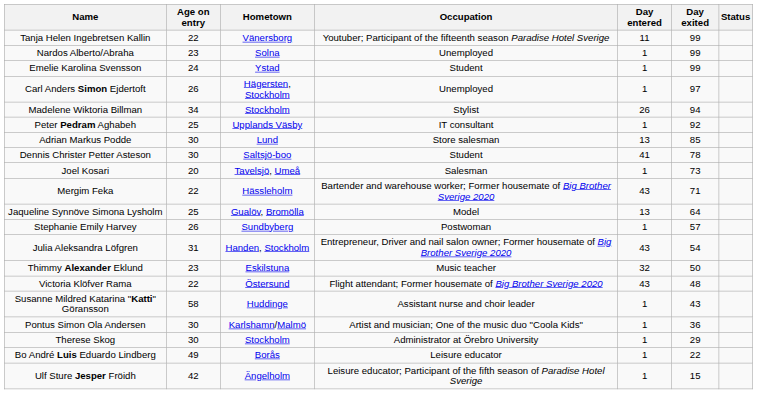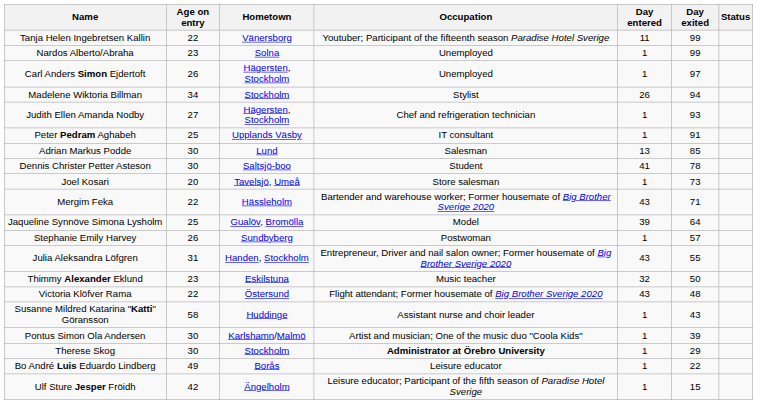 <table class="wikitable sortable" style="text-align:center;">
 <tr>
 <th>Name</th>
 <th>Age on entry</th>
 <th>Hometown</th>
 <th>Occupation</th>
 <th>Day entered</th>
 <th>Day exited</th>
 <th>Status</th>
 </tr>
 <tr>
 <td>Tanja Helen Ingebretsen Kallin</td>
 <td>22</td>
 <td><a href='#'>Vänersborg</a></td>
 <td>Youtuber; Participant of the fifteenth season <em>Paradise Hotel Sverige</em></td>
 <td>11</td>
 <td>99</td>
 <td></td>
 </tr>
 <tr>
 <td>Nardos Alberto/Abraha</td>
 <td>23</td>
 <td><a href='#'>Solna</a></td>
 <td>Unemployed</td>
 <td>1</td>
 <td>99</td>
 <td></td>
 </tr>
 <tr>
-<td>Emelie Karolina Svensson</td>
-<td>24</td>
-<td><a href='#'>Ystad</a></td>
-<td>Student</td>
-<td>1</td>
-<td>99</td>
-<td></td>
-</tr>
-<tr>
 <td>Carl Anders <strong>Simon</strong> Ejdertoft</td>
 <td>26</td>
 <td><a href='#'>Hägersten</a>, <a href='#'>Stockholm</a></td>
 <td>Unemployed</td>
 <td>1</td>
 <td>97</td>
 <td></td>
 </tr>
 <tr>
 <td>Madelene Wiktoria Billman</td>
 <td>34</td>
 <td><a href='#'>Stockholm</a></td>
 <td>Stylist</td>
 <td>26</td>
 <td>94</td>
 <td></td>
 </tr>
 <tr>
+<td>Judith Ellen Amanda Nodby</td>
+<td>27</td>
+<td><a href='#'>Hägersten</a>, <a href='#'>Stockholm</a></td>
+<td>Chef and refrigeration technician</td>
+<td>1</td>
+<td>93</td>
+<td></td>
+</tr>
+<tr>
 <td>Peter <strong>Pedram</strong> Aghabeh</td>
 <td>25</td>
 <td><a href='#'>Upplands Väsby</a></td>
 <td>IT consultant</td>
 <td>1</td>
-<td>92</td>
+<td>91</td>
 <td></td>
 </tr>
 <tr>
 <td>Adrian Markus Podde</td>
 <td>30</td>
 <td><a href='#'>Lund</a></td>
-<td>Store salesman</td>
+<td>Salesman</td>
 <td>13</td>
 <td>85</td>
 <td></td>
 </tr>
 <tr>
 <td>Dennis Christer Petter Asteson</td>
 <td>30</td>
 <td><a href='#'>Saltsjö-boo</a></td>
 <td>Student</td>
 <td>41</td>
 <td>78</td>
 <td></td>
 </tr>
 <tr>
 <td>Joel Kosari</td>
 <td>20</td>
 <td><a href='#'>Tavelsjö</a>, <a href='#'>Umeå</a></td>
-<td>Salesman</td>
+<td>Store salesman</td>
 <td>1</td>
 <td>73</td>
 <td></td>
 </tr>
 <tr>
 <td>Mergim Feka</td>
 <td>22</td>
 <td><a href='#'>Hässleholm</a></td>
 <td>Bartender and warehouse worker; Former housemate of <em><a href='#'>Big Brother Sverige 2020</a></em></td>
 <td>43</td>
 <td>71</td>
 <td></td>
 </tr>
 <tr>
 <td>Jaqueline Synnöve Simona Lysholm</td>
 <td>25</td>
 <td><a href='#'>Gualöv</a>, <a href='#'>Bromölla</a></td>
 <td>Model</td>
-<td>13</td>
+<td>39</td>
 <td>64</td>
 <td></td>
 </tr>
 <tr>
 <td>Stephanie Emily Harvey</td>
 <td>26</td>
 <td><a href='#'>Sundbyberg</a></td>
 <td>Postwoman</td>
 <td>1</td>
 <td>57</td>
 <td></td>
 </tr>
 <tr>
 <td>Julia Aleksandra Löfgren</td>
 <td>31</td>
 <td><a href='#'>Handen</a>, <a href='#'>Stockholm</a></td>
 <td>Entrepreneur, Driver and nail salon owner; Former housemate of <em><a href='#'>Big Brother Sverige 2020</a></em></td>
 <td>43</td>
-<td>54</td>
+<td>55</td>
 <td></td>
 </tr>
 <tr>
 <td>Thimmy <strong>Alexander</strong> Eklund</td>
 <td>23</td>
 <td><a href='#'>Eskilstuna</a></td>
 <td>Music teacher</td>
 <td>32</td>
 <td>50</td>
 <td></td>
 </tr>
 <tr>
 <td>Victoria Klöfver Rama</td>
 <td>22</td>
 <td><a href='#'>Östersund</a></td>
 <td>Flight attendant; Former housemate of <em><a href='#'>Big Brother Sverige 2020</a></em></td>
 <td>43</td>
 <td>48</td>
 <td></td>
 </tr>
 <tr>
 <td>Susanne Mildred Katarina "<strong>Katti</strong>" Göransson</td>
 <td>58</td>
 <td><a href='#'>Huddinge</a></td>
 <td>Assistant nurse and choir leader</td>
 <td>1</td>
 <td>43</td>
 <td></td>
 </tr>
 <tr>
 <td>Pontus Simon Ola Andersen</td>
 <td>30</td>
 <td><a href='#'>Karlshamn</a>/<a href='#'>Malmö</a></td>
 <td>Artist and musician; One of the music duo "Coola Kids"</td>
 <td>1 </td>
-<td>36</td>
+<td>39</td>
 <td></td>
 </tr>
 <tr>
 <td>Therese Skog</td>
 <td>30</td>
 <td><a href='#'>Stockholm</a></td>
-<td>Administrator at Örebro University</td>
+<td><strong>Administrator at Örebro University</strong></td>
 <td>1</td>
 <td>29</td>
 <td></td>
 </tr>
 <tr>
 <td>Bo André <strong>Luis</strong> Eduardo Lindberg</td>
 <td>49</td>
 <td><a href='#'>Borås</a></td>
 <td>Leisure educator</td>
 <td>1</td>
 <td>22</td>
 <td></td>
 </tr>
 <tr>
 <td>Ulf Sture <strong>Jesper</strong> Fröidh</td>
 <td>42</td>
 <td><a href='#'>Ängelholm</a></td>
 <td>Leisure educator; Participant of the fifth season of <em>Paradise Hotel Sverige</em></td>
 <td>1 </td>
 <td>15</td>
 <td></td>
 </tr>
 </table>
